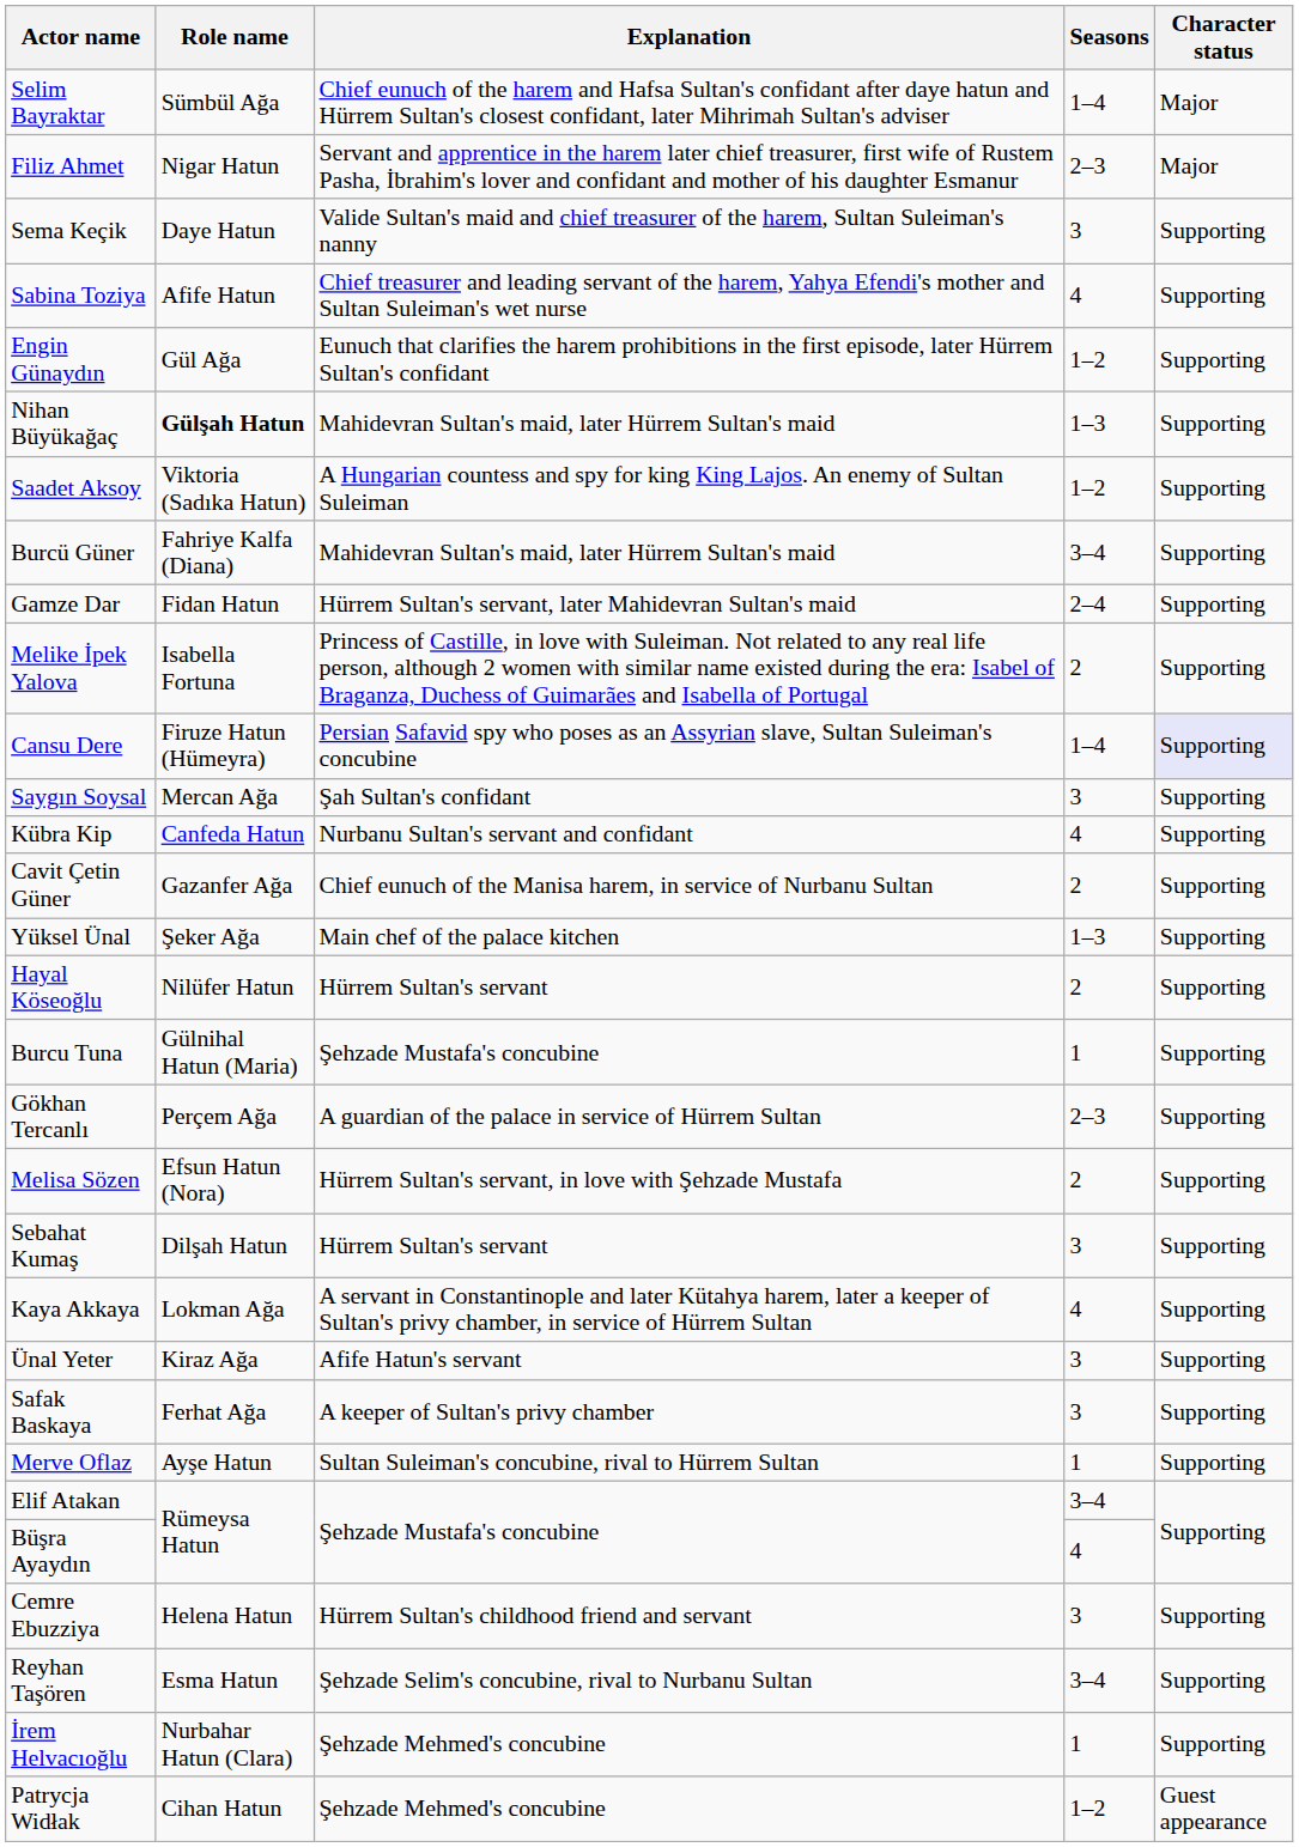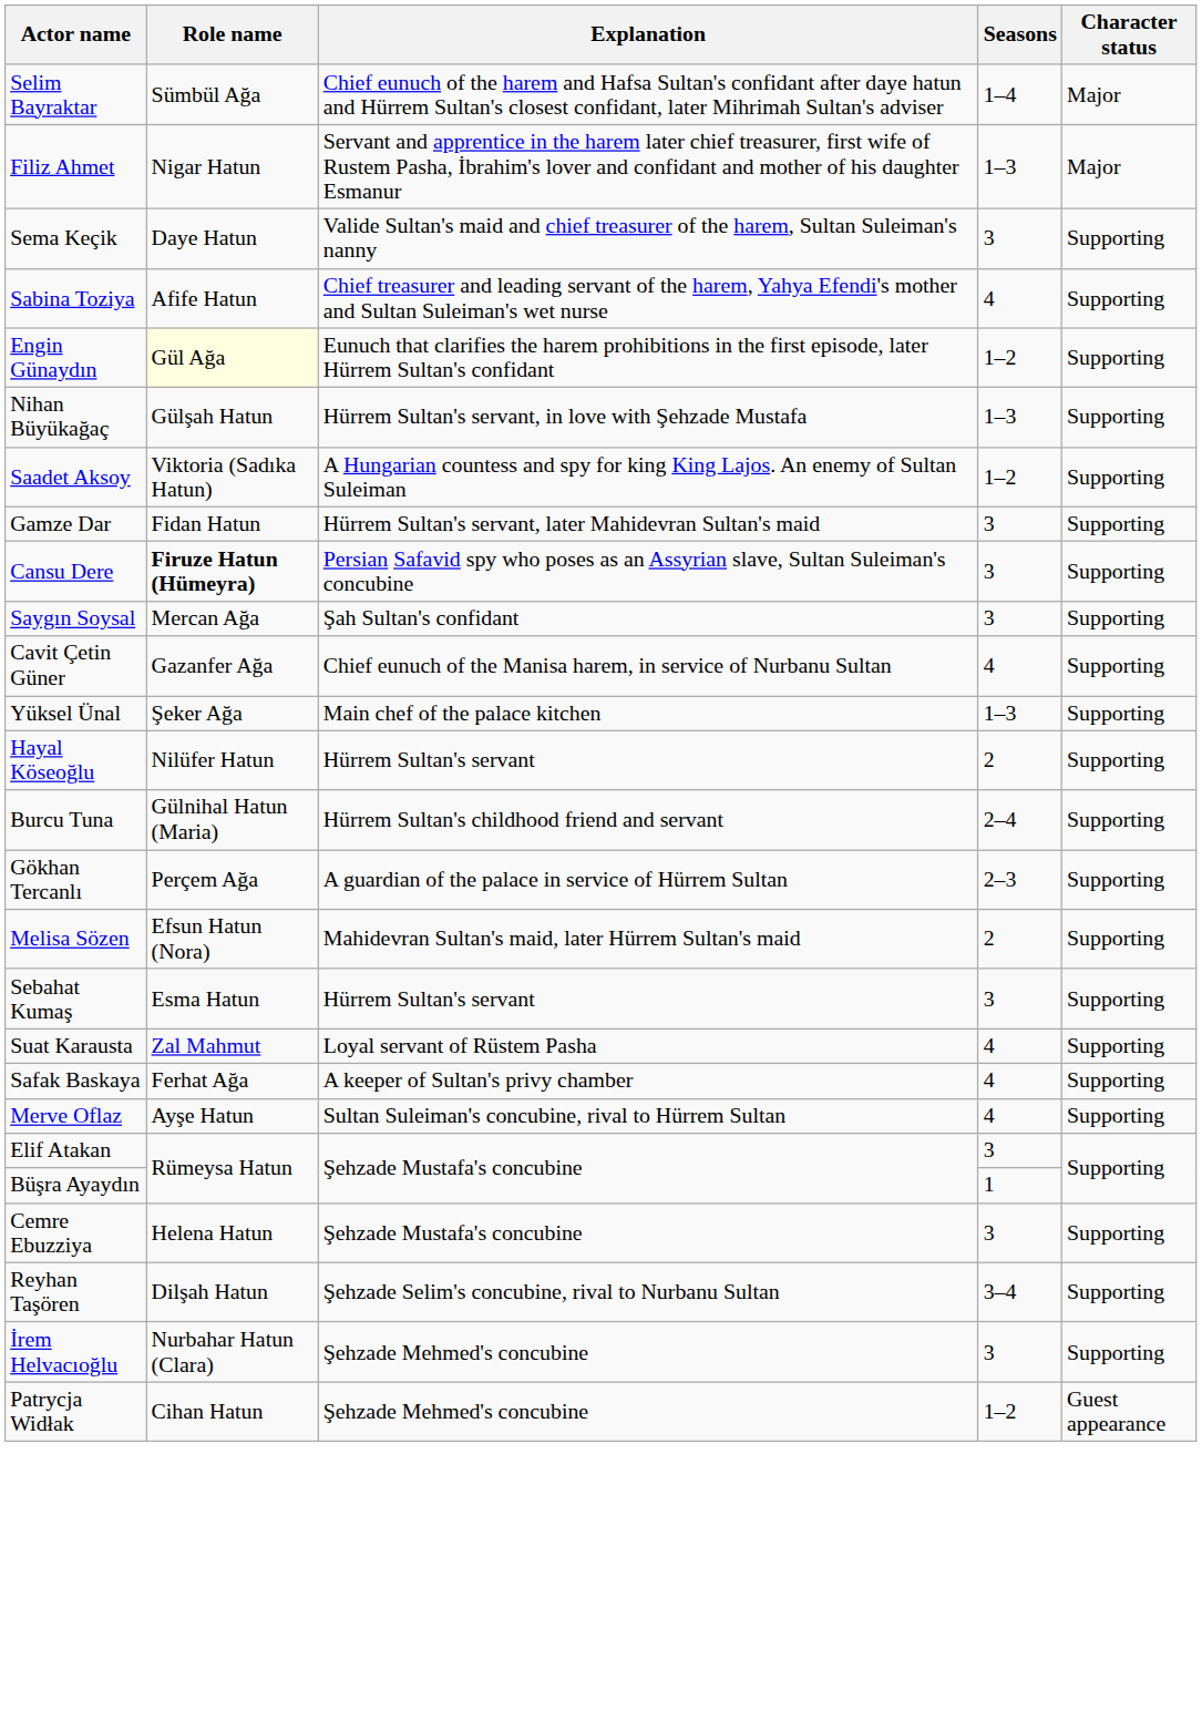 <table class="wikitable">
 <tr>
 <th>Actor name</th>
 <th>Role name</th>
 <th>Explanation</th>
 <th>Seasons</th>
 <th>Character status</th>
 </tr>
 <tr>
 <td><a href='#'>Selim Bayraktar</a></td>
 <td>Sümbül Ağa</td>
 <td><a href='#'>Chief eunuch</a> of the <a href='#'>harem</a> and Hafsa Sultan's confidant after daye hatun and  Hürrem Sultan's closest confidant, later Mihrimah Sultan's adviser</td>
 <td>1–4</td>
 <td>Major</td>
 </tr>
 <tr>
 <td><a href='#'>Filiz Ahmet</a></td>
 <td>Nigar Hatun</td>
 <td>Servant and <a href='#'>apprentice in the harem</a> later chief treasurer, first wife of Rustem Pasha, İbrahim's lover and confidant and mother of his daughter Esmanur</td>
-<td>2–3</td>
+<td>1–3</td>
 <td>Major</td>
 </tr>
 <tr>
 <td>Sema Keçik</td>
 <td>Daye Hatun</td>
 <td>Valide Sultan's maid and <a href='#'>chief treasurer</a> of the <a href='#'>harem</a>, Sultan Suleiman's nanny</td>
 <td>3</td>
 <td>Supporting</td>
 </tr>
 <tr>
 <td><a href='#'>Sabina Toziya</a></td>
 <td>Afife Hatun</td>
 <td><a href='#'>Chief treasurer</a> and leading servant of the <a href='#'>harem</a>, <a href='#'>Yahya Efendi</a>'s mother and Sultan Suleiman's wet nurse</td>
 <td>4</td>
 <td>Supporting</td>
 </tr>
 <tr>
 <td><a href='#'>Engin Günaydın</a></td>
-<td>Gül Ağa</td>
+<td style="background: lightyellow;">Gül Ağa</td>
 <td>Eunuch that clarifies the harem prohibitions in the first episode, later Hürrem Sultan's confidant</td>
 <td>1–2</td>
 <td>Supporting</td>
 </tr>
 <tr>
 <td>Nihan Büyükağaç</td>
-<td><strong>Gülşah Hatun</strong></td>
-<td>Mahidevran Sultan's maid, later Hürrem Sultan's maid</td>
+<td>Gülşah Hatun</td>
+<td>Hürrem Sultan's servant, in love with Şehzade Mustafa</td>
 <td>1–3</td>
 <td>Supporting</td>
 </tr>
 <tr>
 <td><a href='#'>Saadet Aksoy</a></td>
 <td>Viktoria (Sadıka Hatun)</td>
 <td>A <a href='#'>Hungarian</a> countess and spy for king <a href='#'>King Lajos</a>. An enemy of Sultan Suleiman</td>
 <td>1–2</td>
 <td>Supporting</td>
 </tr>
 <tr>
-<td>Burcü Güner</td>
-<td>Fahriye Kalfa (Diana)</td>
-<td>Mahidevran Sultan's maid, later Hürrem Sultan's maid</td>
-<td>3–4</td>
-<td>Supporting</td>
-</tr>
-<tr>
 <td>Gamze Dar</td>
 <td>Fidan Hatun</td>
 <td>Hürrem Sultan's servant, later Mahidevran Sultan's maid</td>
-<td>2–4</td>
-<td>Supporting</td>
-</tr>
-<tr>
-<td><a href='#'>Melike İpek Yalova</a></td>
-<td>Isabella Fortuna</td>
-<td>Princess of <a href='#'>Castille</a>, in love with Suleiman. Not related to any real life person, although 2 women with similar name existed during the era: <a href='#'>Isabel of Braganza, Duchess of Guimarães</a> and <a href='#'>Isabella of Portugal</a></td>
-<td>2</td>
+<td>3</td>
 <td>Supporting</td>
 </tr>
 <tr>
 <td><a href='#'>Cansu Dere</a></td>
-<td>Firuze Hatun (Hümeyra)</td>
+<td><strong>Firuze Hatun (Hümeyra)</strong></td>
 <td><a href='#'>Persian</a> <a href='#'>Safavid</a> spy who poses as an <a href='#'>Assyrian</a> slave, Sultan Suleiman's concubine</td>
-<td>1–4</td>
-<td style="background: lavender;">Supporting</td>
+<td>3</td>
+<td>Supporting</td>
 </tr>
 <tr>
 <td><a href='#'>Saygın Soysal</a></td>
 <td>Mercan Ağa</td>
 <td>Şah Sultan's confidant</td>
 <td>3</td>
 <td>Supporting</td>
 </tr>
 <tr>
-<td>Kübra Kip</td>
-<td><a href='#'>Canfeda Hatun</a></td>
-<td>Nurbanu Sultan's servant and confidant</td>
-<td>4</td>
-<td>Supporting</td>
-</tr>
-<tr>
 <td>Cavit Çetin Güner</td>
 <td>Gazanfer Ağa</td>
 <td>Chief eunuch of the Manisa harem, in service of Nurbanu Sultan</td>
-<td>2</td>
+<td>4</td>
 <td>Supporting</td>
 </tr>
 <tr>
 <td>Yüksel Ünal</td>
 <td>Şeker Ağa</td>
 <td>Main chef of the palace kitchen</td>
 <td>1–3</td>
 <td>Supporting</td>
 </tr>
 <tr>
 <td><a href='#'>Hayal Köseoğlu</a></td>
 <td>Nilüfer Hatun</td>
 <td>Hürrem Sultan's servant</td>
 <td>2</td>
 <td>Supporting</td>
 </tr>
 <tr>
 <td>Burcu Tuna</td>
 <td>Gülnihal Hatun (Maria)</td>
-<td>Şehzade Mustafa's concubine</td>
-<td>1</td>
+<td>Hürrem Sultan's childhood friend and servant</td>
+<td>2–4</td>
 <td>Supporting</td>
 </tr>
 <tr>
 <td>Gökhan Tercanlı</td>
 <td>Perçem Ağa</td>
 <td>A guardian of the palace in service of Hürrem Sultan</td>
 <td>2–3</td>
 <td>Supporting</td>
 </tr>
 <tr>
 <td><a href='#'>Melisa Sözen</a></td>
 <td>Efsun Hatun (Nora)</td>
-<td>Hürrem Sultan's servant, in love with Şehzade Mustafa</td>
+<td>Mahidevran Sultan's maid, later Hürrem Sultan's maid</td>
 <td>2</td>
 <td>Supporting</td>
 </tr>
 <tr>
 <td>Sebahat Kumaş</td>
-<td>Dilşah Hatun</td>
+<td>Esma Hatun</td>
 <td>Hürrem Sultan's servant</td>
 <td>3</td>
 <td>Supporting</td>
 </tr>
 <tr>
-<td>Kaya Akkaya</td>
-<td>Lokman Ağa</td>
-<td>A servant in Constantinople and later Kütahya harem, later a keeper of Sultan's privy chamber, in service of Hürrem Sultan</td>
+<td>Suat Karausta</td>
+<td><a href='#'>Zal Mahmut</a></td>
+<td>Loyal servant of Rüstem Pasha</td>
 <td>4</td>
-<td>Supporting</td>
-</tr>
-<tr>
-<td>Ünal Yeter</td>
-<td>Kiraz Ağa</td>
-<td>Afife Hatun's servant</td>
-<td>3</td>
 <td>Supporting</td>
 </tr>
 <tr>
 <td>Safak Baskaya</td>
 <td>Ferhat Ağa</td>
 <td>A keeper of Sultan's privy chamber</td>
-<td>3</td>
+<td>4</td>
 <td>Supporting</td>
 </tr>
 <tr>
 <td><a href='#'>Merve Oflaz</a></td>
 <td>Ayşe Hatun</td>
 <td>Sultan Suleiman's concubine, rival to Hürrem Sultan</td>
-<td>1</td>
+<td>4</td>
 <td>Supporting</td>
 </tr>
 <tr>
 <td>Elif Atakan</td>
 <td rowspan="2">Rümeysa Hatun</td>
 <td rowspan="2">Şehzade Mustafa's concubine</td>
-<td>3–4</td>
+<td>3</td>
 <td rowspan="2">Supporting</td>
 </tr>
 <tr>
 <td>Büşra Ayaydın</td>
-<td>4</td>
+<td>1</td>
 </tr>
 <tr>
 <td>Cemre Ebuzziya</td>
 <td>Helena Hatun</td>
-<td>Hürrem Sultan's childhood friend and servant</td>
+<td>Şehzade Mustafa's concubine</td>
 <td>3</td>
 <td>Supporting</td>
 </tr>
 <tr>
 <td>Reyhan Taşören</td>
-<td>Esma Hatun</td>
+<td>Dilşah Hatun</td>
 <td>Şehzade Selim's concubine, rival to Nurbanu Sultan</td>
 <td>3–4</td>
 <td>Supporting</td>
 </tr>
 <tr>
 <td><a href='#'>İrem Helvacıoğlu</a></td>
 <td>Nurbahar Hatun (Clara)</td>
 <td>Şehzade Mehmed's concubine</td>
-<td>1</td>
+<td>3</td>
 <td>Supporting</td>
 </tr>
 <tr>
 <td>Patrycja Widłak</td>
 <td>Cihan Hatun</td>
 <td>Şehzade Mehmed's concubine</td>
 <td>1–2</td>
 <td>Guest appearance</td>
 </tr>
 </table>
